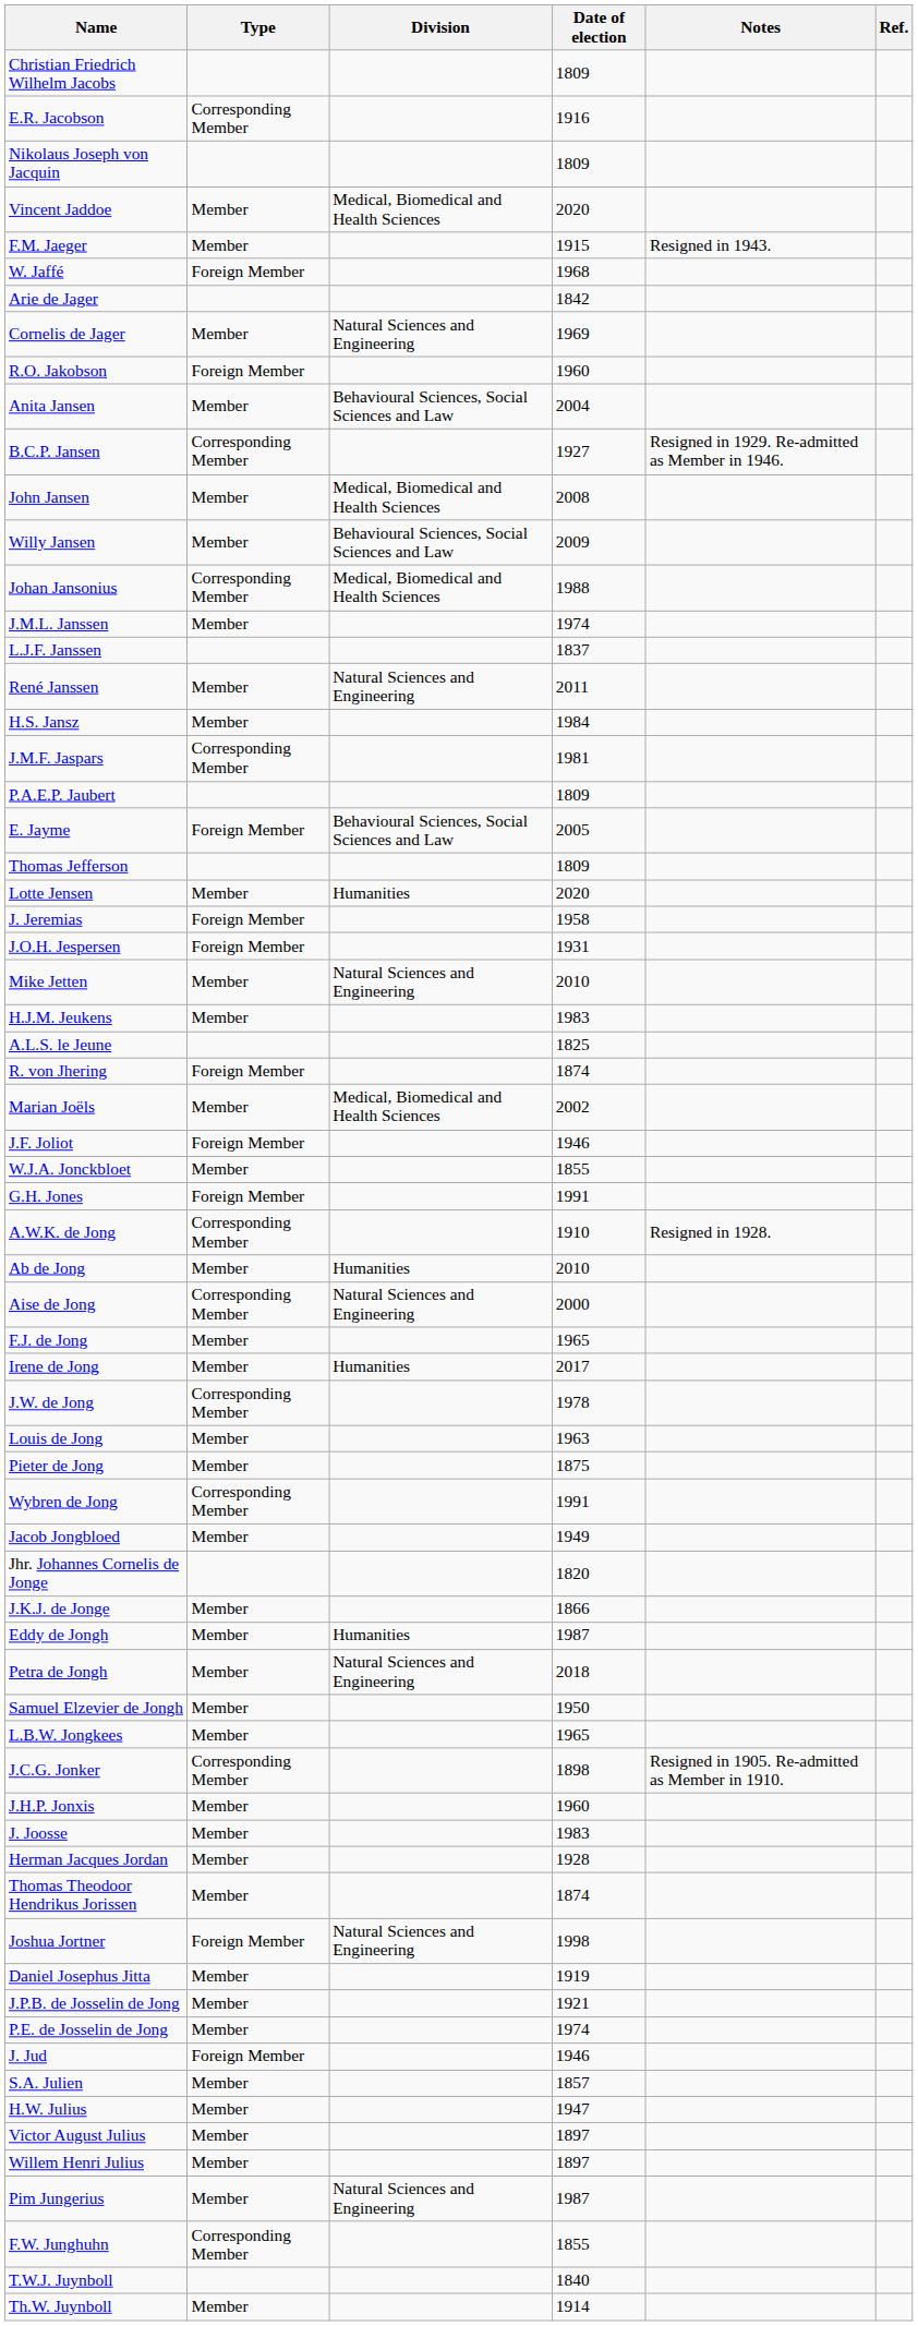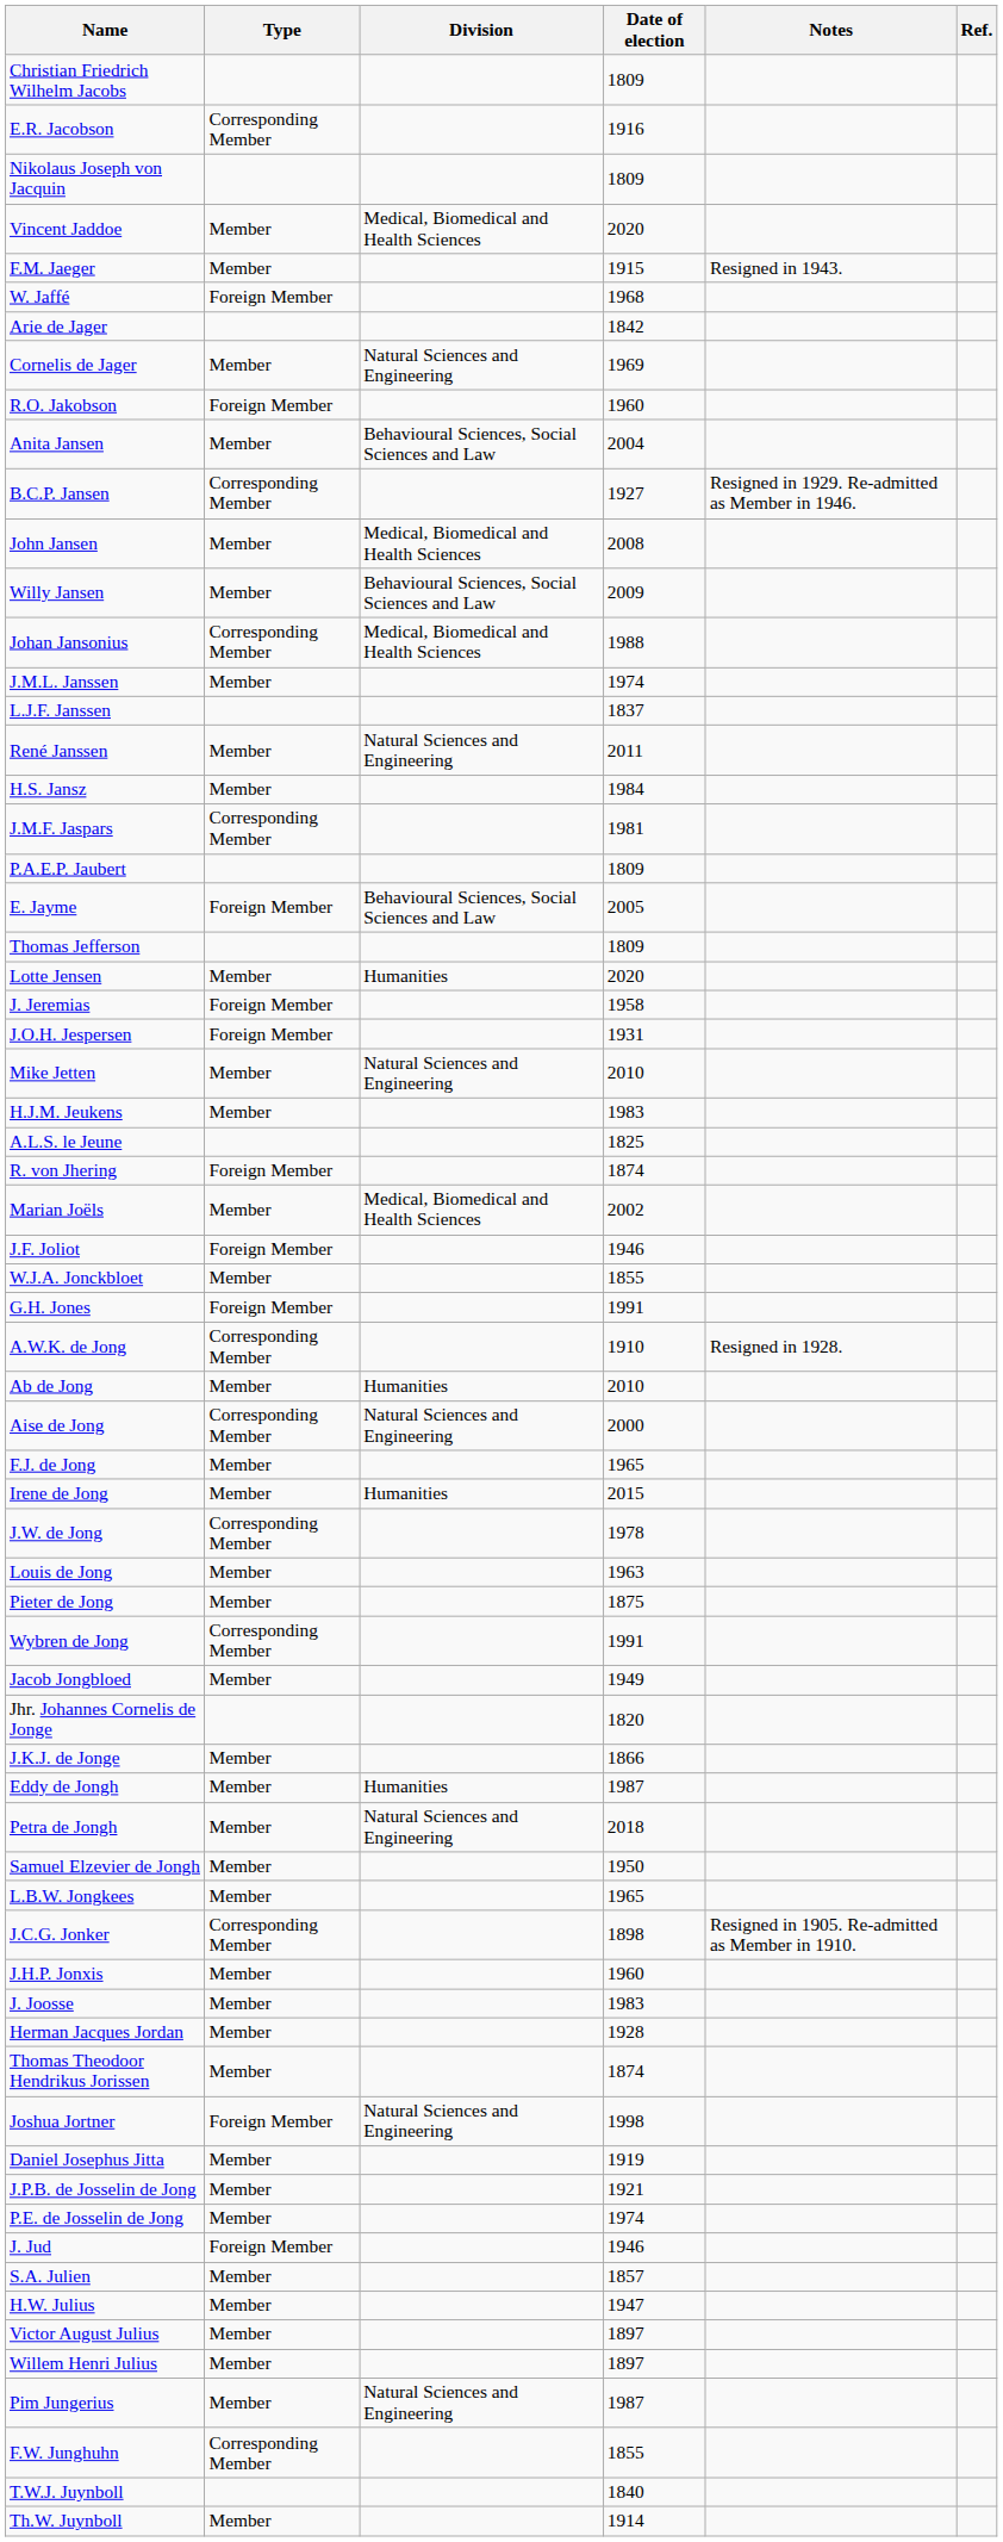 <table class="wikitable">
 <tr>
 <th>Name</th>
 <th>Type</th>
 <th>Division</th>
 <th>Date of election</th>
 <th>Notes</th>
 <th>Ref.</th>
 </tr>
 <tr>
 <td><a href='#'>Christian Friedrich Wilhelm Jacobs</a></td>
 <td></td>
 <td></td>
 <td>1809</td>
 <td></td>
 <td></td>
 </tr>
 <tr>
 <td><a href='#'>E.R. Jacobson</a></td>
 <td>Corresponding Member</td>
 <td></td>
 <td>1916</td>
 <td></td>
 <td></td>
 </tr>
 <tr>
 <td><a href='#'>Nikolaus Joseph von Jacquin</a></td>
 <td></td>
 <td></td>
 <td>1809</td>
 <td></td>
 <td></td>
 </tr>
 <tr>
 <td><a href='#'>Vincent Jaddoe</a></td>
 <td>Member</td>
 <td>Medical, Biomedical and Health Sciences</td>
 <td>2020</td>
 <td></td>
 <td></td>
 </tr>
 <tr>
 <td><a href='#'>F.M. Jaeger</a></td>
 <td>Member</td>
 <td></td>
 <td>1915</td>
 <td>Resigned in 1943.</td>
 <td></td>
 </tr>
 <tr>
 <td><a href='#'>W. Jaffé</a></td>
 <td>Foreign Member</td>
 <td></td>
 <td>1968</td>
 <td></td>
 <td></td>
 </tr>
 <tr>
 <td><a href='#'>Arie de Jager</a></td>
 <td></td>
 <td></td>
 <td>1842</td>
 <td></td>
 <td></td>
 </tr>
 <tr>
 <td><a href='#'>Cornelis de Jager</a></td>
 <td>Member</td>
 <td>Natural Sciences and Engineering</td>
 <td>1969</td>
 <td></td>
 <td></td>
 </tr>
 <tr>
 <td><a href='#'>R.O. Jakobson</a></td>
 <td>Foreign Member</td>
 <td></td>
 <td>1960</td>
 <td></td>
 <td></td>
 </tr>
 <tr>
 <td><a href='#'>Anita Jansen</a></td>
 <td>Member</td>
 <td>Behavioural Sciences, Social Sciences and Law</td>
 <td>2004</td>
 <td></td>
 <td></td>
 </tr>
 <tr>
 <td><a href='#'>B.C.P. Jansen</a></td>
 <td>Corresponding Member</td>
 <td></td>
 <td>1927</td>
 <td>Resigned in 1929. Re-admitted as Member in 1946.</td>
 <td></td>
 </tr>
 <tr>
 <td><a href='#'>John Jansen</a></td>
 <td>Member</td>
 <td>Medical, Biomedical and Health Sciences</td>
 <td>2008</td>
 <td></td>
 <td></td>
 </tr>
 <tr>
 <td><a href='#'>Willy Jansen</a></td>
 <td>Member</td>
 <td>Behavioural Sciences, Social Sciences and Law</td>
 <td>2009</td>
 <td></td>
 <td></td>
 </tr>
 <tr>
 <td><a href='#'>Johan Jansonius</a></td>
 <td>Corresponding Member</td>
 <td>Medical, Biomedical and Health Sciences</td>
 <td>1988</td>
 <td></td>
 <td></td>
 </tr>
 <tr>
 <td><a href='#'>J.M.L. Janssen</a></td>
 <td>Member</td>
 <td></td>
 <td>1974</td>
 <td></td>
 <td></td>
 </tr>
 <tr>
 <td><a href='#'>L.J.F. Janssen</a></td>
 <td></td>
 <td></td>
 <td>1837</td>
 <td></td>
 <td></td>
 </tr>
 <tr>
 <td><a href='#'>René Janssen</a></td>
 <td>Member</td>
 <td>Natural Sciences and Engineering</td>
 <td>2011</td>
 <td></td>
 <td></td>
 </tr>
 <tr>
 <td><a href='#'>H.S. Jansz</a></td>
 <td>Member</td>
 <td></td>
 <td>1984</td>
 <td></td>
 <td></td>
 </tr>
 <tr>
 <td><a href='#'>J.M.F. Jaspars</a></td>
 <td>Corresponding Member</td>
 <td></td>
 <td>1981</td>
 <td></td>
 <td></td>
 </tr>
 <tr>
 <td><a href='#'>P.A.E.P. Jaubert</a></td>
 <td></td>
 <td></td>
 <td>1809</td>
 <td></td>
 <td></td>
 </tr>
 <tr>
 <td><a href='#'>E. Jayme</a></td>
 <td>Foreign Member</td>
 <td>Behavioural Sciences, Social Sciences and Law</td>
 <td>2005</td>
 <td></td>
 <td></td>
 </tr>
 <tr>
 <td><a href='#'>Thomas Jefferson</a></td>
 <td></td>
 <td></td>
 <td>1809</td>
 <td></td>
 <td></td>
 </tr>
 <tr>
 <td><a href='#'>Lotte Jensen</a></td>
 <td>Member</td>
 <td>Humanities</td>
 <td>2020</td>
 <td></td>
 <td></td>
 </tr>
 <tr>
 <td><a href='#'>J. Jeremias</a></td>
 <td>Foreign Member</td>
 <td></td>
 <td>1958</td>
 <td></td>
 <td></td>
 </tr>
 <tr>
 <td><a href='#'>J.O.H. Jespersen</a></td>
 <td>Foreign Member</td>
 <td></td>
 <td>1931</td>
 <td></td>
 <td></td>
 </tr>
 <tr>
 <td><a href='#'>Mike Jetten</a></td>
 <td>Member</td>
 <td>Natural Sciences and Engineering</td>
 <td>2010</td>
 <td></td>
 <td></td>
 </tr>
 <tr>
 <td><a href='#'>H.J.M. Jeukens</a></td>
 <td>Member</td>
 <td></td>
 <td>1983</td>
 <td></td>
 <td></td>
 </tr>
 <tr>
 <td><a href='#'>A.L.S. le Jeune</a></td>
 <td></td>
 <td></td>
 <td>1825</td>
 <td></td>
 <td></td>
 </tr>
 <tr>
 <td><a href='#'>R. von Jhering</a></td>
 <td>Foreign Member</td>
 <td></td>
 <td>1874</td>
 <td></td>
 <td></td>
 </tr>
 <tr>
 <td><a href='#'>Marian Joëls</a></td>
 <td>Member</td>
 <td>Medical, Biomedical and Health Sciences</td>
 <td>2002</td>
 <td></td>
 <td></td>
 </tr>
 <tr>
 <td><a href='#'>J.F. Joliot</a></td>
 <td>Foreign Member</td>
 <td></td>
 <td>1946</td>
 <td></td>
 <td></td>
 </tr>
 <tr>
 <td><a href='#'>W.J.A. Jonckbloet</a></td>
 <td>Member</td>
 <td></td>
 <td>1855</td>
 <td></td>
 <td></td>
 </tr>
 <tr>
 <td><a href='#'>G.H. Jones</a></td>
 <td>Foreign Member</td>
 <td></td>
 <td>1991</td>
 <td></td>
 <td></td>
 </tr>
 <tr>
 <td><a href='#'>A.W.K. de Jong</a></td>
 <td>Corresponding Member</td>
 <td></td>
 <td>1910</td>
 <td>Resigned in 1928.</td>
 <td></td>
 </tr>
 <tr>
 <td><a href='#'>Ab de Jong</a></td>
 <td>Member</td>
 <td>Humanities</td>
 <td>2010</td>
 <td></td>
 <td></td>
 </tr>
 <tr>
 <td><a href='#'>Aise de Jong</a></td>
 <td>Corresponding Member</td>
 <td>Natural Sciences and Engineering</td>
 <td>2000</td>
 <td></td>
 <td></td>
 </tr>
 <tr>
 <td><a href='#'>F.J. de Jong</a></td>
 <td>Member</td>
 <td></td>
 <td>1965</td>
 <td></td>
 <td></td>
 </tr>
 <tr>
 <td><a href='#'>Irene de Jong</a></td>
 <td>Member</td>
 <td>Humanities</td>
-<td>2017</td>
+<td>2015</td>
 <td></td>
 <td></td>
 </tr>
 <tr>
 <td><a href='#'>J.W. de Jong</a></td>
 <td>Corresponding Member</td>
 <td></td>
 <td>1978</td>
 <td></td>
 <td></td>
 </tr>
 <tr>
 <td><a href='#'>Louis de Jong</a></td>
 <td>Member</td>
 <td></td>
 <td>1963</td>
 <td></td>
 <td></td>
 </tr>
 <tr>
 <td><a href='#'>Pieter de Jong</a></td>
 <td>Member</td>
 <td></td>
 <td>1875</td>
 <td></td>
 <td></td>
 </tr>
 <tr>
 <td><a href='#'>Wybren de Jong</a></td>
 <td>Corresponding Member</td>
 <td></td>
 <td>1991</td>
 <td></td>
 <td></td>
 </tr>
 <tr>
 <td><a href='#'>Jacob Jongbloed</a></td>
 <td>Member</td>
 <td></td>
 <td>1949</td>
 <td></td>
 <td></td>
 </tr>
 <tr>
 <td>Jhr. <a href='#'>Johannes Cornelis de Jonge</a></td>
 <td></td>
 <td></td>
 <td>1820</td>
 <td></td>
 <td></td>
 </tr>
 <tr>
 <td><a href='#'>J.K.J. de Jonge</a></td>
 <td>Member</td>
 <td></td>
 <td>1866</td>
 <td></td>
 <td></td>
 </tr>
 <tr>
 <td><a href='#'>Eddy de Jongh</a></td>
 <td>Member</td>
 <td>Humanities</td>
 <td>1987</td>
 <td></td>
 <td></td>
 </tr>
 <tr>
 <td><a href='#'>Petra de Jongh</a></td>
 <td>Member</td>
 <td>Natural Sciences and Engineering</td>
 <td>2018</td>
 <td></td>
 <td></td>
 </tr>
 <tr>
 <td><a href='#'>Samuel Elzevier de Jongh</a></td>
 <td>Member</td>
 <td></td>
 <td>1950</td>
 <td></td>
 <td></td>
 </tr>
 <tr>
 <td><a href='#'>L.B.W. Jongkees</a></td>
 <td>Member</td>
 <td></td>
 <td>1965</td>
 <td></td>
 <td></td>
 </tr>
 <tr>
 <td><a href='#'>J.C.G. Jonker</a></td>
 <td>Corresponding Member</td>
 <td></td>
 <td>1898</td>
 <td>Resigned in 1905. Re-admitted as Member in 1910.</td>
 <td></td>
 </tr>
 <tr>
 <td><a href='#'>J.H.P. Jonxis</a></td>
 <td>Member</td>
 <td></td>
 <td>1960</td>
 <td></td>
 <td></td>
 </tr>
 <tr>
 <td><a href='#'>J. Joosse</a></td>
 <td>Member</td>
 <td></td>
 <td>1983</td>
 <td></td>
 <td></td>
 </tr>
 <tr>
 <td><a href='#'>Herman Jacques Jordan</a></td>
 <td>Member</td>
 <td></td>
 <td>1928</td>
 <td></td>
 <td></td>
 </tr>
 <tr>
 <td><a href='#'>Thomas Theodoor Hendrikus Jorissen</a></td>
 <td>Member</td>
 <td></td>
 <td>1874</td>
 <td></td>
 <td></td>
 </tr>
 <tr>
 <td><a href='#'>Joshua Jortner</a></td>
 <td>Foreign Member</td>
 <td>Natural Sciences and Engineering</td>
 <td>1998</td>
 <td></td>
 <td></td>
 </tr>
 <tr>
 <td><a href='#'>Daniel Josephus Jitta</a></td>
 <td>Member</td>
 <td></td>
 <td>1919</td>
 <td></td>
 <td></td>
 </tr>
 <tr>
 <td><a href='#'>J.P.B. de Josselin de Jong</a></td>
 <td>Member</td>
 <td></td>
 <td>1921</td>
 <td></td>
 <td></td>
 </tr>
 <tr>
 <td><a href='#'>P.E. de Josselin de Jong</a></td>
 <td>Member</td>
 <td></td>
 <td>1974</td>
 <td></td>
 <td></td>
 </tr>
 <tr>
 <td><a href='#'>J. Jud</a></td>
 <td>Foreign Member</td>
 <td></td>
 <td>1946</td>
 <td></td>
 <td></td>
 </tr>
 <tr>
 <td><a href='#'>S.A. Julien</a></td>
 <td>Member</td>
 <td></td>
 <td>1857</td>
 <td></td>
 <td></td>
 </tr>
 <tr>
 <td><a href='#'>H.W. Julius</a></td>
 <td>Member</td>
 <td></td>
 <td>1947</td>
 <td></td>
 <td></td>
 </tr>
 <tr>
 <td><a href='#'>Victor August Julius</a></td>
 <td>Member</td>
 <td></td>
 <td>1897</td>
 <td></td>
 <td></td>
 </tr>
 <tr>
 <td><a href='#'>Willem Henri Julius</a></td>
 <td>Member</td>
 <td></td>
 <td>1897</td>
 <td></td>
 <td></td>
 </tr>
 <tr>
 <td><a href='#'>Pim Jungerius</a></td>
 <td>Member</td>
 <td>Natural Sciences and Engineering</td>
 <td>1987</td>
 <td></td>
 <td></td>
 </tr>
 <tr>
 <td><a href='#'>F.W. Junghuhn</a></td>
 <td>Corresponding Member</td>
 <td></td>
 <td>1855</td>
 <td></td>
 <td></td>
 </tr>
 <tr>
 <td><a href='#'>T.W.J. Juynboll</a></td>
 <td></td>
 <td></td>
 <td>1840</td>
 <td></td>
 <td></td>
 </tr>
 <tr>
 <td><a href='#'>Th.W. Juynboll</a></td>
 <td>Member</td>
 <td></td>
 <td>1914</td>
 <td></td>
 <td></td>
 </tr>
 </table>
